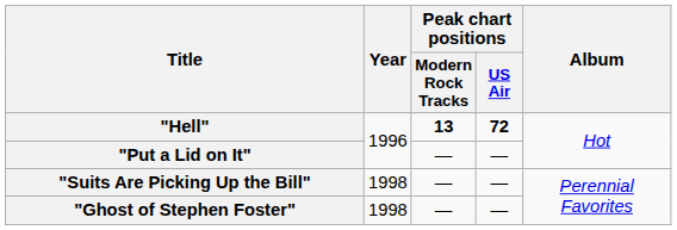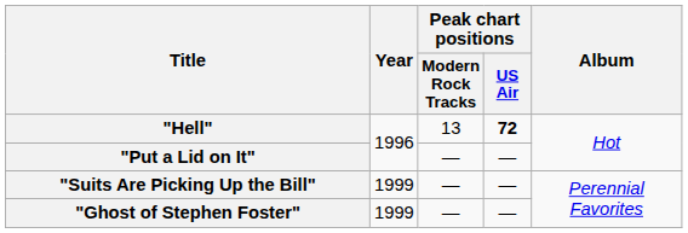 <table class="wikitable plainrowheaders" style="text-align:center;">
 <tr>
 <th scope="col" rowspan="2" style="width:20em;">Title</th>
 <th scope="col" rowspan="2">Year</th>
 <th scope="col" colspan="2">Peak chart positions</th>
 <th scope="col" rowspan="2">Album</th>
 </tr>
 <tr>
 <th scope="col" style="width:2.5em; font-size:90%;">Modern Rock Tracks</th>
 <th scope="col" style="width:2.5em; font-size:90%;"><a href='#'>US Air</a></th>
 </tr>
 <tr>
 <th scope="row">"Hell"</th>
 <td rowspan="2">1996</td>
-<td><strong>13</strong></td>
+<td>13</td>
 <td><strong>72</strong></td>
 <td rowspan="2"><em><a href='#'>Hot</a></em></td>
 </tr>
 <tr>
 <th scope="row">"Put a Lid on It"</th>
 <td>—</td>
 <td>—</td>
 </tr>
 <tr>
 <th scope="row">"Suits Are Picking Up the Bill"</th>
-<td>1998</td>
+<td>1999</td>
 <td>—</td>
 <td>—</td>
 <td rowspan="2"><em><a href='#'>Perennial Favorites</a></em></td>
 </tr>
 <tr>
 <th scope="row">"Ghost of Stephen Foster"</th>
-<td>1998</td>
+<td>1999</td>
 <td>—</td>
 <td>—</td>
 </tr>
 </table>
